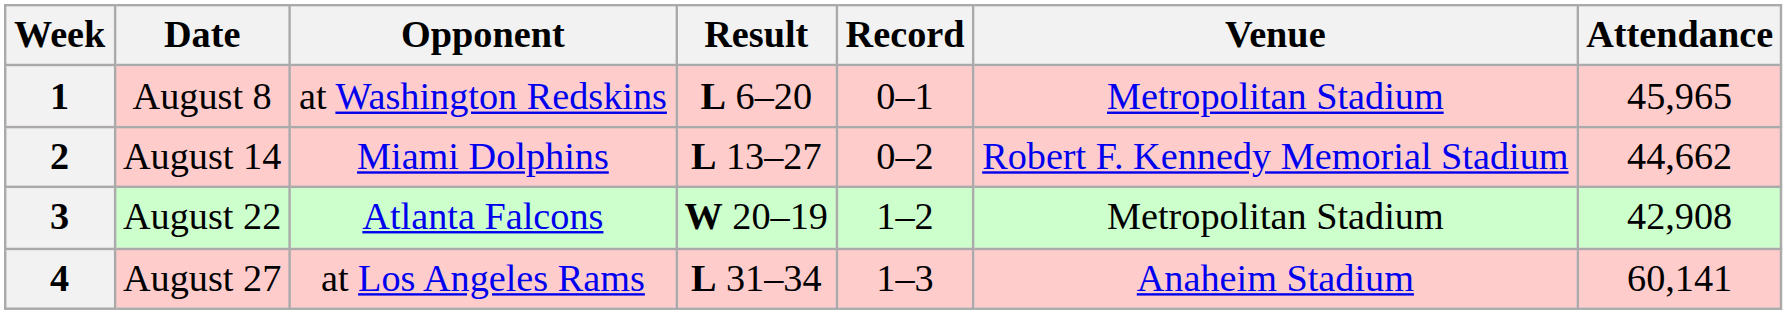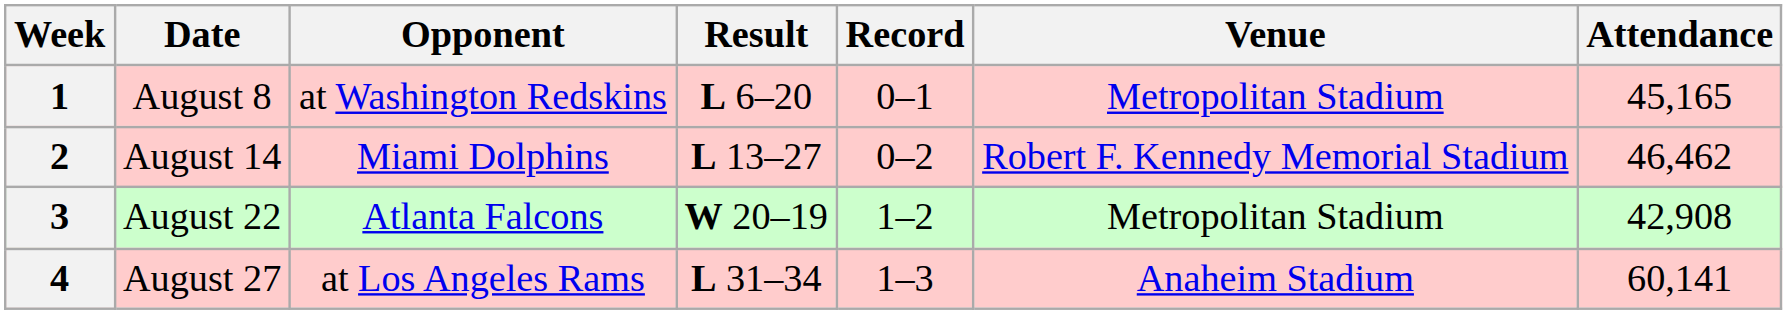 <table class="wikitable" style="text-align:center">
 <tr>
 <th>Week</th>
 <th>Date</th>
 <th>Opponent</th>
 <th>Result</th>
 <th>Record</th>
 <th>Venue</th>
 <th>Attendance</th>
 </tr>
 <tr style="background:#fcc">
 <th>1</th>
 <td>August 8</td>
 <td>at <a href='#'>Washington Redskins</a></td>
 <td><strong>L</strong> 6–20</td>
 <td>0–1</td>
 <td><a href='#'>Metropolitan Stadium</a></td>
-<td>45,965</td>
+<td>45,165</td>
 </tr>
 <tr style="background:#fcc">
 <th>2</th>
 <td>August 14</td>
 <td><a href='#'>Miami Dolphins</a></td>
 <td><strong>L</strong> 13–27</td>
 <td>0–2</td>
 <td><a href='#'>Robert F. Kennedy Memorial Stadium</a></td>
-<td>44,662</td>
+<td>46,462</td>
 </tr>
 <tr style="background:#cfc">
 <th>3</th>
 <td>August 22</td>
 <td><a href='#'>Atlanta Falcons</a></td>
 <td><strong>W</strong> 20–19</td>
 <td>1–2</td>
 <td>Metropolitan Stadium</td>
 <td>42,908</td>
 </tr>
 <tr style="background:#fcc">
 <th>4</th>
 <td>August 27</td>
 <td>at <a href='#'>Los Angeles Rams</a></td>
 <td><strong>L</strong> 31–34</td>
 <td>1–3</td>
 <td><a href='#'>Anaheim Stadium</a></td>
 <td>60,141</td>
 </tr>
 </table>
